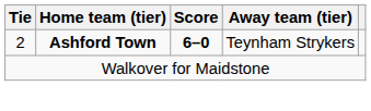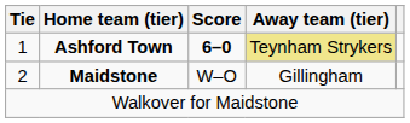 <table class="wikitable" style="text-align:center; font-size:85%">
 <tr>
 <th>Tie</th>
 <th>Home team (tier)</th>
 <th>Score</th>
 <th>Away team (tier)</th>
 <th></th>
 </tr>
 <tr>
-<td align="center">2</td>
+<td align="center">1</td>
 <td><strong>Ashford Town</strong></td>
 <td align="center"><strong>6–0</strong></td>
-<td>Teynham Strykers</td>
+<td style="background: khaki;">Teynham Strykers</td>
+<td></td>
+</tr>
+<tr>
+<td align="center">2</td>
+<td><strong>Maidstone</strong></td>
+<td align="center">W–O</td>
+<td>Gillingham</td>
 <td></td>
 </tr>
 <tr>
 <td colspan="5" align="center">Walkover for Maidstone</td>
 </tr>
 </table>
